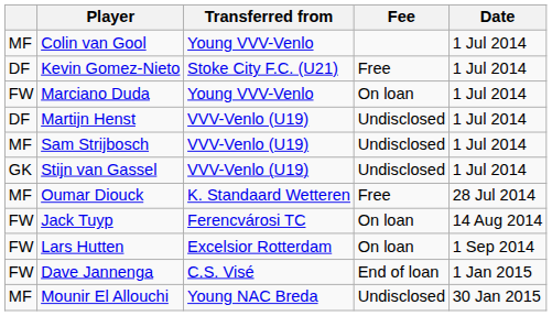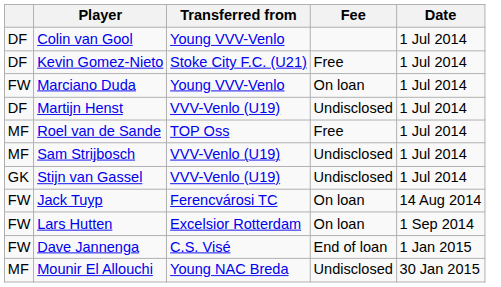 <table class="wikitable plainrowheaders sortable">
 <tr>
 <th></th>
 <th scope="col">Player</th>
 <th>Transferred from</th>
 <th style="width: 65px;">Fee</th>
 <th scope="col">Date</th>
 </tr>
 <tr>
-<td>MF</td>
+<td>DF</td>
 <td> <a href='#'>Colin van Gool</a></td>
 <td> <a href='#'>Young VVV-Venlo</a></td>
 <td></td>
 <td>1 Jul 2014</td>
 </tr>
 <tr>
 <td>DF</td>
 <td> <a href='#'>Kevin Gomez-Nieto</a></td>
 <td> <a href='#'>Stoke City F.C. (U21)</a></td>
 <td>Free</td>
 <td>1 Jul 2014</td>
 </tr>
 <tr>
 <td>FW</td>
 <td> <a href='#'>Marciano Duda</a></td>
 <td> <a href='#'>Young VVV-Venlo</a></td>
 <td>On loan</td>
 <td>1 Jul 2014</td>
 </tr>
 <tr>
 <td>DF</td>
 <td> <a href='#'>Martijn Henst</a></td>
 <td> <a href='#'>VVV-Venlo (U19)</a></td>
 <td>Undisclosed</td>
 <td>1 Jul 2014</td>
 </tr>
 <tr>
 <td>MF</td>
+<td> <a href='#'>Roel van de Sande</a></td>
+<td> <a href='#'>TOP Oss</a></td>
+<td>Free</td>
+<td>1 Jul 2014</td>
+</tr>
+<tr>
+<td>MF</td>
 <td> <a href='#'>Sam Strijbosch</a></td>
 <td> <a href='#'>VVV-Venlo (U19)</a></td>
 <td>Undisclosed</td>
 <td>1 Jul 2014</td>
 </tr>
 <tr>
 <td>GK</td>
 <td> <a href='#'>Stijn van Gassel</a></td>
 <td> <a href='#'>VVV-Venlo (U19)</a></td>
 <td>Undisclosed</td>
 <td>1 Jul 2014</td>
-</tr>
-<tr>
-<td>MF</td>
-<td> <a href='#'>Oumar Diouck</a></td>
-<td> <a href='#'>K. Standaard Wetteren</a></td>
-<td>Free</td>
-<td>28 Jul 2014</td>
 </tr>
 <tr>
 <td>FW</td>
 <td> <a href='#'>Jack Tuyp</a></td>
 <td> <a href='#'>Ferencvárosi TC</a></td>
 <td>On loan</td>
 <td>14 Aug 2014</td>
 </tr>
 <tr>
 <td>FW</td>
 <td> <a href='#'>Lars Hutten</a></td>
 <td> <a href='#'>Excelsior Rotterdam</a></td>
 <td>On loan</td>
 <td>1 Sep 2014</td>
 </tr>
 <tr>
 <td>FW</td>
 <td> <a href='#'>Dave Jannenga</a></td>
 <td> <a href='#'>C.S. Visé</a></td>
 <td>End of loan</td>
 <td>1 Jan 2015</td>
 </tr>
 <tr>
 <td>MF</td>
 <td> <a href='#'>Mounir El Allouchi</a></td>
 <td> <a href='#'>Young NAC Breda</a></td>
 <td>Undisclosed</td>
 <td>30 Jan 2015</td>
 </tr>
 </table>
